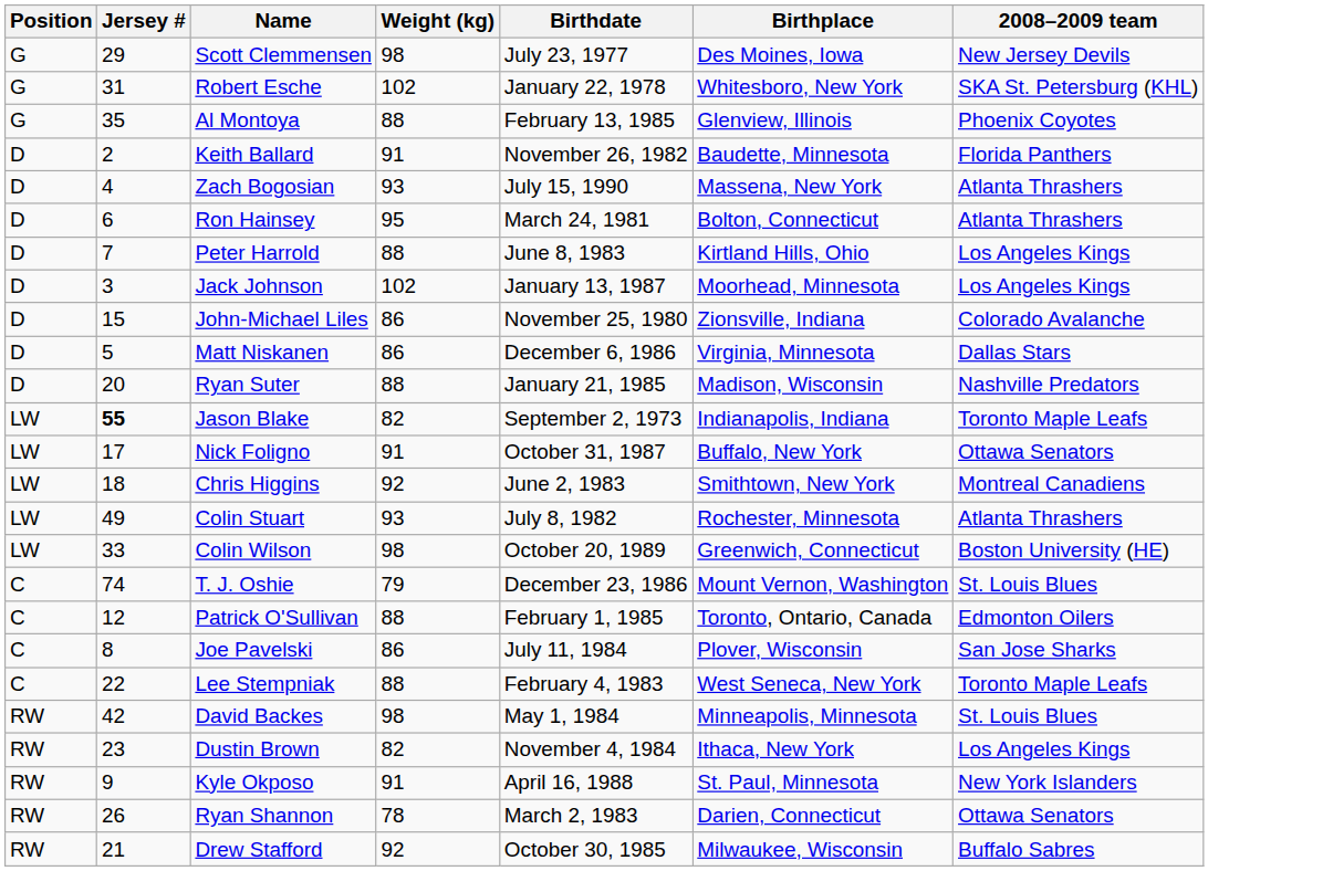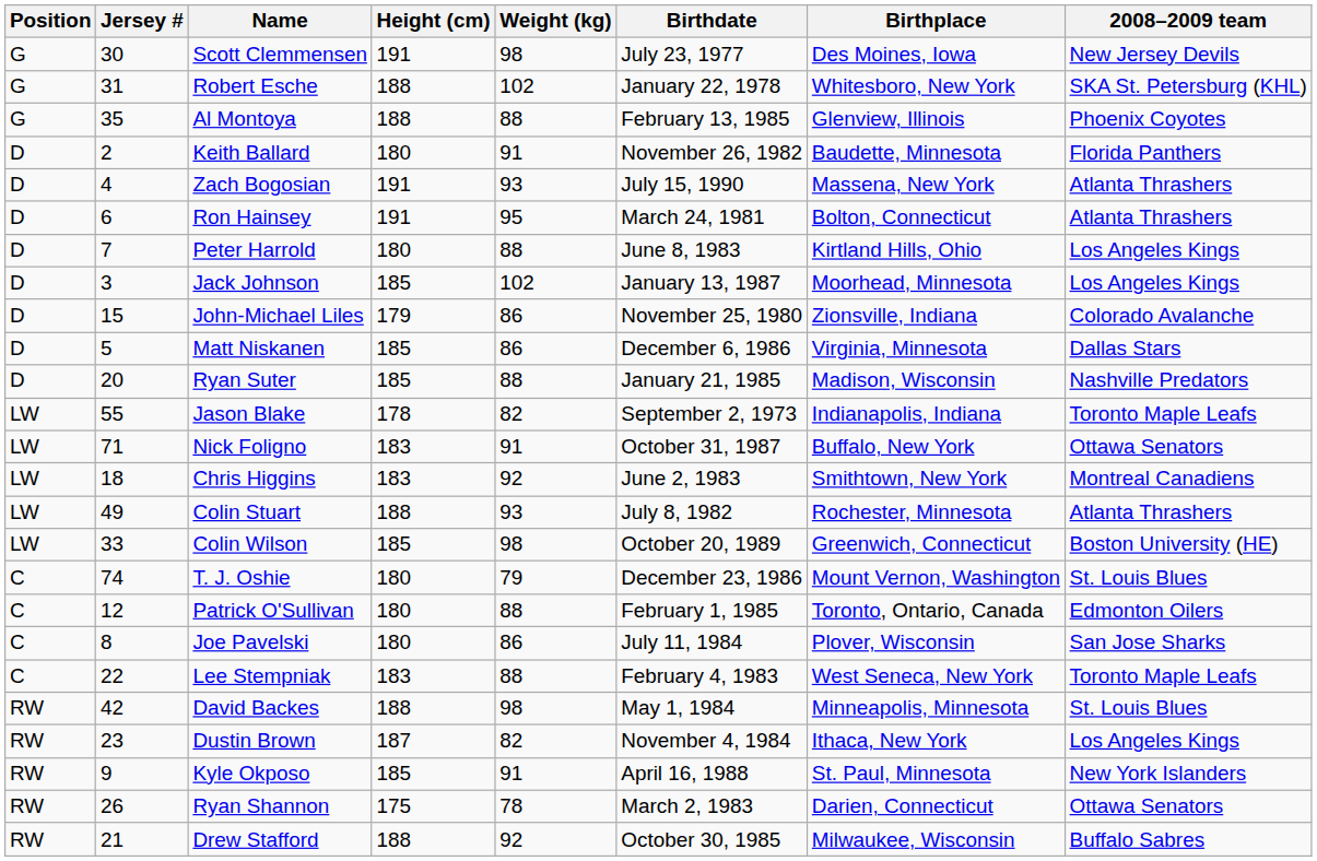 <table class="wikitable sortable">
 <tr>
 <th>Position</th>
 <th>Jersey #</th>
 <th>Name</th>
+<th>Height (cm)</th>
 <th>Weight (kg)</th>
 <th>Birthdate</th>
 <th>Birthplace</th>
 <th>2008–2009 team</th>
 </tr>
 <tr>
 <td>G</td>
-<td>29</td>
+<td>30</td>
 <td><a href='#'>Scott Clemmensen</a></td>
+<td>191</td>
 <td>98</td>
 <td>July 23, 1977</td>
 <td><a href='#'>Des Moines, Iowa</a></td>
 <td><a href='#'>New Jersey Devils</a></td>
 </tr>
 <tr>
 <td>G</td>
 <td>31</td>
 <td><a href='#'>Robert Esche</a></td>
+<td>188</td>
 <td>102</td>
 <td>January 22, 1978</td>
 <td><a href='#'>Whitesboro, New York</a></td>
 <td><a href='#'>SKA St. Petersburg</a> (<a href='#'>KHL</a>)</td>
 </tr>
 <tr>
 <td>G</td>
 <td>35</td>
 <td><a href='#'>Al Montoya</a></td>
+<td>188</td>
 <td>88</td>
 <td>February 13, 1985</td>
 <td><a href='#'>Glenview, Illinois</a></td>
 <td><a href='#'>Phoenix Coyotes</a></td>
 </tr>
 <tr>
 <td>D</td>
 <td>2</td>
 <td><a href='#'>Keith Ballard</a></td>
+<td>180</td>
 <td>91</td>
 <td>November 26, 1982</td>
 <td><a href='#'>Baudette, Minnesota</a></td>
 <td><a href='#'>Florida Panthers</a></td>
 </tr>
 <tr>
 <td>D</td>
 <td>4</td>
 <td><a href='#'>Zach Bogosian</a></td>
+<td>191</td>
 <td>93</td>
 <td>July 15, 1990</td>
 <td><a href='#'>Massena, New York</a></td>
 <td><a href='#'>Atlanta Thrashers</a></td>
 </tr>
 <tr>
 <td>D</td>
 <td>6</td>
 <td><a href='#'>Ron Hainsey</a></td>
+<td>191</td>
 <td>95</td>
 <td>March 24, 1981</td>
 <td><a href='#'>Bolton, Connecticut</a></td>
 <td><a href='#'>Atlanta Thrashers</a></td>
 </tr>
 <tr>
 <td>D</td>
 <td>7</td>
 <td><a href='#'>Peter Harrold</a></td>
+<td>180</td>
 <td>88</td>
 <td>June 8, 1983</td>
 <td><a href='#'>Kirtland Hills, Ohio</a></td>
 <td><a href='#'>Los Angeles Kings</a></td>
 </tr>
 <tr>
 <td>D</td>
 <td>3</td>
 <td><a href='#'>Jack Johnson</a></td>
+<td>185</td>
 <td>102</td>
 <td>January 13, 1987</td>
 <td><a href='#'>Moorhead, Minnesota</a></td>
 <td><a href='#'>Los Angeles Kings</a></td>
 </tr>
 <tr>
 <td>D</td>
 <td>15</td>
 <td><a href='#'>John-Michael Liles</a></td>
+<td>179</td>
 <td>86</td>
 <td>November 25, 1980</td>
 <td><a href='#'>Zionsville, Indiana</a></td>
 <td><a href='#'>Colorado Avalanche</a></td>
 </tr>
 <tr>
 <td>D</td>
 <td>5</td>
 <td><a href='#'>Matt Niskanen</a></td>
+<td>185</td>
 <td>86</td>
 <td>December 6, 1986</td>
 <td><a href='#'>Virginia, Minnesota</a></td>
 <td><a href='#'>Dallas Stars</a></td>
 </tr>
 <tr>
 <td>D</td>
 <td>20</td>
 <td><a href='#'>Ryan Suter</a></td>
+<td>185</td>
 <td>88</td>
 <td>January 21, 1985</td>
 <td><a href='#'>Madison, Wisconsin</a></td>
 <td><a href='#'>Nashville Predators</a></td>
 </tr>
 <tr>
 <td>LW</td>
-<td><strong>55</strong></td>
+<td>55</td>
 <td><a href='#'>Jason Blake</a></td>
+<td>178</td>
 <td>82</td>
 <td>September 2, 1973</td>
 <td><a href='#'>Indianapolis, Indiana</a></td>
 <td><a href='#'>Toronto Maple Leafs</a></td>
 </tr>
 <tr>
 <td>LW</td>
-<td>17</td>
+<td>71</td>
 <td><a href='#'>Nick Foligno</a></td>
+<td>183</td>
 <td>91</td>
 <td>October 31, 1987</td>
 <td><a href='#'>Buffalo, New York</a></td>
 <td><a href='#'>Ottawa Senators</a></td>
 </tr>
 <tr>
 <td>LW</td>
 <td>18</td>
 <td><a href='#'>Chris Higgins</a></td>
+<td>183</td>
 <td>92</td>
 <td>June 2, 1983</td>
 <td><a href='#'>Smithtown, New York</a></td>
 <td><a href='#'>Montreal Canadiens</a></td>
 </tr>
 <tr>
 <td>LW</td>
 <td>49</td>
 <td><a href='#'>Colin Stuart</a></td>
+<td>188</td>
 <td>93</td>
 <td>July 8, 1982</td>
 <td><a href='#'>Rochester, Minnesota</a></td>
 <td><a href='#'>Atlanta Thrashers</a></td>
 </tr>
 <tr>
 <td>LW</td>
 <td>33</td>
 <td><a href='#'>Colin Wilson</a></td>
+<td>185</td>
 <td>98</td>
 <td>October 20, 1989</td>
 <td><a href='#'>Greenwich, Connecticut</a></td>
 <td><a href='#'>Boston University</a> (<a href='#'>HE</a>)</td>
 </tr>
 <tr>
 <td>C</td>
 <td>74</td>
 <td><a href='#'>T. J. Oshie</a></td>
+<td>180</td>
 <td>79</td>
 <td>December 23, 1986</td>
 <td><a href='#'>Mount Vernon, Washington</a></td>
 <td><a href='#'>St. Louis Blues</a></td>
 </tr>
 <tr>
 <td>C</td>
 <td>12</td>
 <td><a href='#'>Patrick O'Sullivan</a></td>
+<td>180</td>
 <td>88</td>
 <td>February 1, 1985</td>
 <td><a href='#'>Toronto</a>, Ontario, Canada</td>
 <td><a href='#'>Edmonton Oilers</a></td>
 </tr>
 <tr>
 <td>C</td>
 <td>8</td>
 <td><a href='#'>Joe Pavelski</a></td>
+<td>180</td>
 <td>86</td>
 <td>July 11, 1984</td>
 <td><a href='#'>Plover, Wisconsin</a></td>
 <td><a href='#'>San Jose Sharks</a></td>
 </tr>
 <tr>
 <td>C</td>
 <td>22</td>
 <td><a href='#'>Lee Stempniak</a></td>
+<td>183</td>
 <td>88</td>
 <td>February 4, 1983</td>
 <td><a href='#'>West Seneca, New York</a></td>
 <td><a href='#'>Toronto Maple Leafs</a></td>
 </tr>
 <tr>
 <td>RW</td>
 <td>42</td>
 <td><a href='#'>David Backes</a></td>
+<td>188</td>
 <td>98</td>
 <td>May 1, 1984</td>
 <td><a href='#'>Minneapolis, Minnesota</a></td>
 <td><a href='#'>St. Louis Blues</a></td>
 </tr>
 <tr>
 <td>RW</td>
 <td>23</td>
 <td><a href='#'>Dustin Brown</a></td>
+<td>187</td>
 <td>82</td>
 <td>November 4, 1984</td>
 <td><a href='#'>Ithaca, New York</a></td>
 <td><a href='#'>Los Angeles Kings</a></td>
 </tr>
 <tr>
 <td>RW</td>
 <td>9</td>
 <td><a href='#'>Kyle Okposo</a></td>
+<td>185</td>
 <td>91</td>
 <td>April 16, 1988</td>
 <td><a href='#'>St. Paul, Minnesota</a></td>
 <td><a href='#'>New York Islanders</a></td>
 </tr>
 <tr>
 <td>RW</td>
 <td>26</td>
 <td><a href='#'>Ryan Shannon</a></td>
+<td>175</td>
 <td>78</td>
 <td>March 2, 1983</td>
 <td><a href='#'>Darien, Connecticut</a></td>
 <td><a href='#'>Ottawa Senators</a></td>
 </tr>
 <tr>
 <td>RW</td>
 <td>21</td>
 <td><a href='#'>Drew Stafford</a></td>
+<td>188</td>
 <td>92</td>
 <td>October 30, 1985</td>
 <td><a href='#'>Milwaukee, Wisconsin</a></td>
 <td><a href='#'>Buffalo Sabres</a></td>
 </tr>
 </table>
